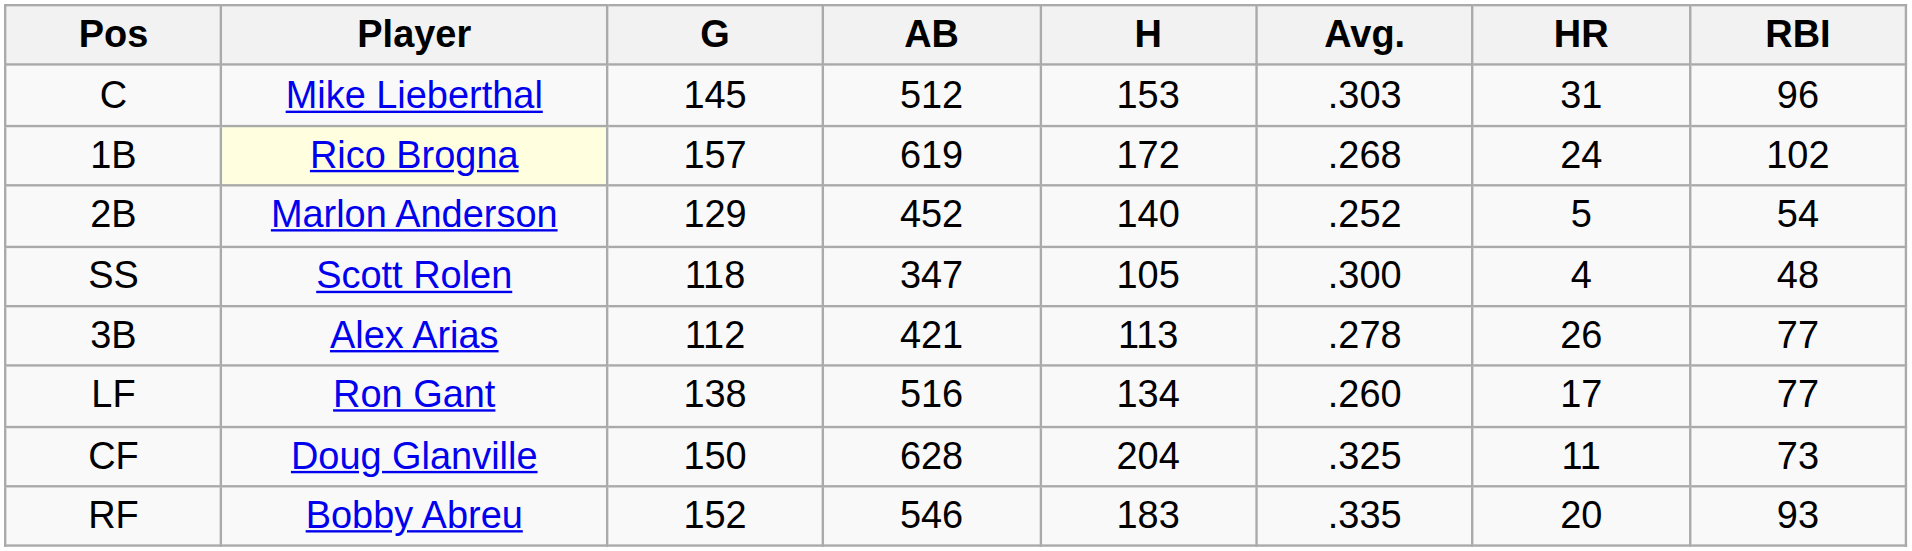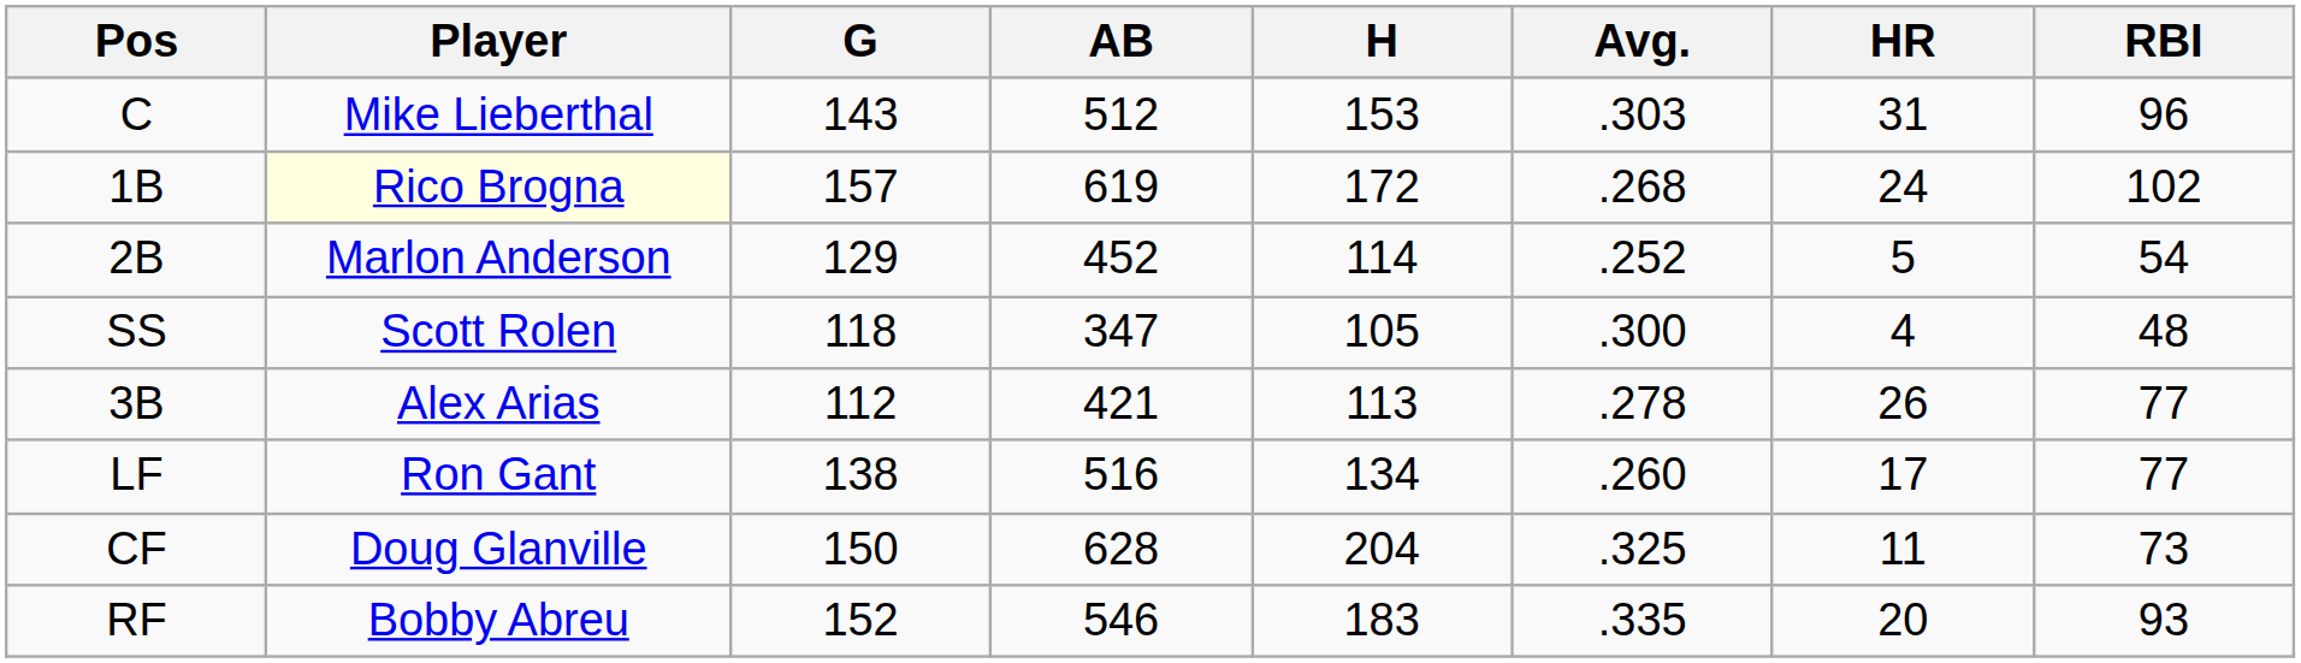 <table class="wikitable sortable">
 <tr>
 <th bgcolor="#DDDDFF" width="9%">Pos</th>
 <th bgcolor="#DDDDFF" width="16%">Player</th>
 <th bgcolor="#DDDDFF" width="9%">G</th>
 <th bgcolor="#DDDDFF" width="9%">AB</th>
 <th bgcolor="#DDDDFF" width="9%">H</th>
 <th bgcolor="#DDDDFF" width="9%">Avg.</th>
 <th bgcolor="#DDDDFF" width="9%">HR</th>
 <th bgcolor="#DDDDFF" width="9%">RBI</th>
 </tr>
 <tr align=center>
 <td>C</td>
 <td><a href='#'>Mike Lieberthal</a></td>
-<td>145</td>
+<td>143</td>
 <td>512</td>
 <td>153</td>
 <td>.303</td>
 <td>31</td>
 <td>96</td>
 </tr>
 <tr align=center>
 <td>1B</td>
 <td style="background: lightyellow;"><a href='#'>Rico Brogna</a></td>
 <td>157</td>
 <td>619</td>
 <td>172</td>
 <td>.268</td>
 <td>24</td>
 <td>102</td>
 </tr>
 <tr align=center>
 <td>2B</td>
 <td><a href='#'>Marlon Anderson</a></td>
 <td>129</td>
 <td>452</td>
-<td>140</td>
+<td>114</td>
 <td>.252</td>
 <td>5</td>
 <td>54</td>
 </tr>
 <tr align=center>
 <td>SS</td>
 <td><a href='#'>Scott Rolen</a></td>
 <td>118</td>
 <td>347</td>
 <td>105</td>
 <td>.300</td>
 <td>4</td>
 <td>48</td>
 </tr>
 <tr align=center>
 <td>3B</td>
 <td><a href='#'>Alex Arias</a></td>
 <td>112</td>
 <td>421</td>
 <td>113</td>
 <td>.278</td>
 <td>26</td>
 <td>77</td>
 </tr>
 <tr align=center>
 <td>LF</td>
 <td><a href='#'>Ron Gant</a></td>
 <td>138</td>
 <td>516</td>
 <td>134</td>
 <td>.260</td>
 <td>17</td>
 <td>77</td>
 </tr>
 <tr align=center>
 <td>CF</td>
 <td><a href='#'>Doug Glanville</a></td>
 <td>150</td>
 <td>628</td>
 <td>204</td>
 <td>.325</td>
 <td>11</td>
 <td>73</td>
 </tr>
 <tr align=center>
 <td>RF</td>
 <td><a href='#'>Bobby Abreu</a></td>
 <td>152</td>
 <td>546</td>
 <td>183</td>
 <td>.335</td>
 <td>20</td>
 <td>93</td>
 </tr>
 </table>
